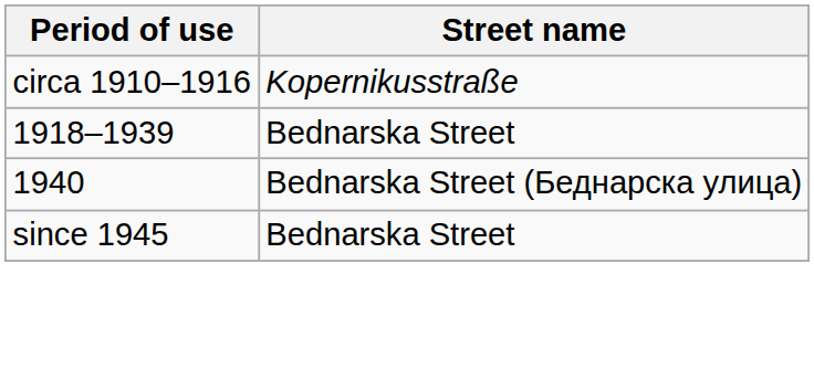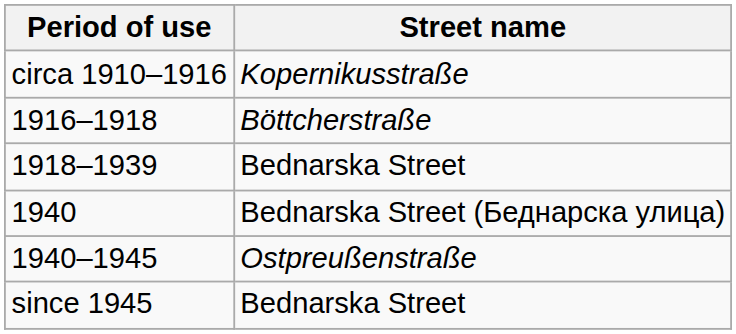 <table class="wikitable">
 <tr>
 <th>Period of use</th>
 <th>Street name</th>
 </tr>
 <tr>
 <td>circa 1910–1916</td>
 <td><em>Kopernikusstraße</em></td>
 </tr>
 <tr>
+<td>1916–1918</td>
+<td><em>Böttcherstraße</em></td>
+</tr>
+<tr>
 <td>1918–1939</td>
 <td>Bednarska Street</td>
 </tr>
 <tr>
 <td>1940</td>
 <td>Bednarska Street (Беднарска улица)</td>
 </tr>
 <tr>
+<td>1940–1945</td>
+<td><em>Ostpreußenstraße</em></td>
+</tr>
+<tr>
 <td>since 1945</td>
 <td>Bednarska Street</td>
 </tr>
 </table>
